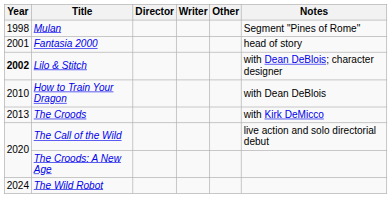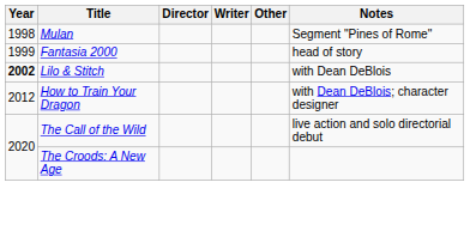 <table class="wikitable sortable">
 <tr>
 <th>Year</th>
 <th>Title</th>
 <th>Director</th>
 <th>Writer</th>
 <th>Other</th>
 <th>Notes</th>
 </tr>
 <tr>
 <td>1998</td>
 <td><em><a href='#'>Mulan</a></em></td>
 <td></td>
 <td></td>
 <td></td>
 <td>Segment "Pines of Rome"</td>
 </tr>
 <tr>
-<td>2001</td>
+<td>1999</td>
 <td><em><a href='#'>Fantasia 2000</a></em></td>
 <td></td>
 <td></td>
 <td></td>
 <td>head of story</td>
 </tr>
 <tr>
 <td><strong>2002</strong></td>
 <td><em><a href='#'>Lilo & Stitch</a></em></td>
 <td></td>
 <td></td>
 <td></td>
-<td>with <a href='#'>Dean DeBlois</a>; character designer</td>
+<td>with Dean DeBlois</td>
 </tr>
 <tr>
-<td>2010</td>
+<td>2012</td>
 <td><em><a href='#'>How to Train Your Dragon</a></em></td>
 <td></td>
 <td></td>
 <td></td>
-<td>with Dean DeBlois</td>
-</tr>
-<tr>
-<td>2013</td>
-<td><em><a href='#'>The Croods</a></em></td>
-<td></td>
-<td></td>
-<td></td>
-<td>with <a href='#'>Kirk DeMicco</a></td>
+<td>with <a href='#'>Dean DeBlois</a>; character designer</td>
 </tr>
 <tr>
 <td rowspan="2">2020</td>
 <td><em><a href='#'>The Call of the Wild</a></em></td>
 <td></td>
 <td></td>
 <td></td>
 <td>live action and solo directorial debut</td>
 </tr>
 <tr>
 <td><em><a href='#'>The Croods: A New Age</a></em></td>
 <td></td>
 <td></td>
 <td></td>
 <td></td>
 </tr>
-<tr>
-<td>2024</td>
-<td><em><a href='#'>The Wild Robot</a></em></td>
-<td></td>
-<td></td>
-<td></td>
-<td></td>
-</tr>
 </table>
